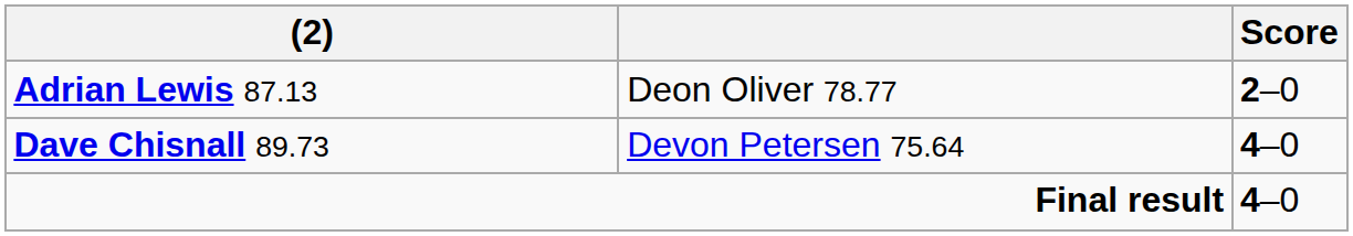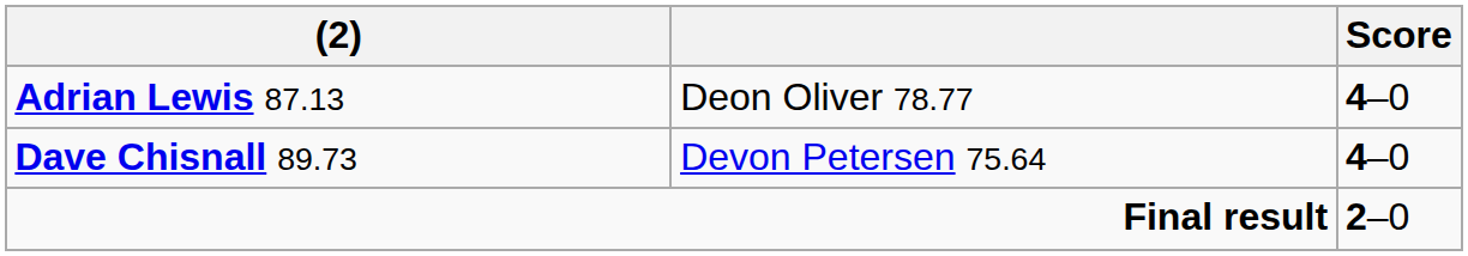 <table class="wikitable">
 <tr>
 <th width=270><strong></strong> (2)</th>
 <th width=270></th>
 <th>Score</th>
 </tr>
 <tr>
 <td><strong><a href='#'>Adrian Lewis</a></strong> <small><span>87.13</span></small></td>
 <td>Deon Oliver <small><span>78.77</span></small></td>
-<td><strong>2</strong>–0</td>
+<td><strong>4</strong>–0</td>
 </tr>
 <tr>
 <td><strong><a href='#'>Dave Chisnall</a></strong> <small><span>89.73</span></small></td>
 <td><a href='#'>Devon Petersen</a> <small><span>75.64</span></small></td>
 <td><strong>4</strong>–0</td>
 </tr>
 <tr>
 <td colspan="2" align="right"><strong>Final result</strong></td>
-<td><strong>4</strong>–0</td>
+<td><strong>2</strong>–0</td>
 </tr>
 </table>
